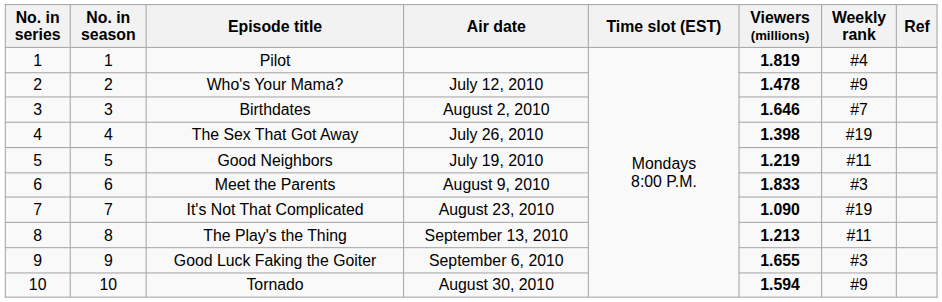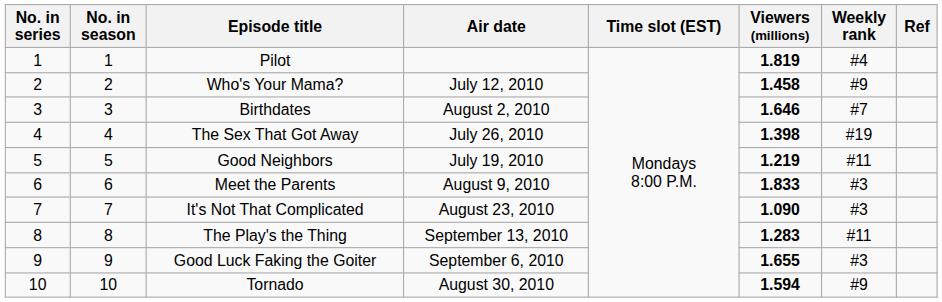 <table class="wikitable" style="font-size:90%; text-align:center; width: 96%; margin-left: auto; margin-right: auto;">
 <tr>
 <th>No. in<br>series</th>
 <th>No. in<br>season</th>
 <th>Episode title</th>
 <th>Air date</th>
 <th>Time slot (EST)</th>
 <th>Viewers<br><small>(millions)</small></th>
 <th>Weekly<br>rank</th>
 <th>Ref</th>
 </tr>
 <tr>
 <td style="text-align:center">1</td>
 <td style="text-align:center">1</td>
 <td>Pilot</td>
 <td></td>
 <td style="text-align:center" rowspan=10>Mondays<br>8:00 P.M.</td>
 <td><strong>1.819</strong></td>
 <td>#4</td>
 <td></td>
 </tr>
 <tr>
 <td>2</td>
 <td>2</td>
 <td>Who's Your Mama?</td>
 <td>July 12, 2010</td>
-<td><strong>1.478</strong></td>
+<td><strong>1.458</strong></td>
 <td>#9</td>
 <td></td>
 </tr>
 <tr>
 <td>3</td>
 <td>3</td>
 <td>Birthdates</td>
 <td>August 2, 2010</td>
 <td><strong>1.646</strong></td>
 <td>#7</td>
 <td></td>
 </tr>
 <tr>
 <td>4</td>
 <td>4</td>
 <td>The Sex That Got Away</td>
 <td>July 26, 2010</td>
 <td><strong>1.398</strong></td>
 <td>#19</td>
 <td></td>
 </tr>
 <tr>
 <td>5</td>
 <td>5</td>
 <td>Good Neighbors</td>
 <td>July 19, 2010</td>
 <td><strong>1.219</strong></td>
 <td>#11</td>
 <td></td>
 </tr>
 <tr>
 <td>6</td>
 <td>6</td>
 <td>Meet the Parents</td>
 <td>August 9, 2010</td>
 <td><strong>1.833</strong></td>
 <td>#3</td>
 <td></td>
 </tr>
 <tr>
 <td>7</td>
 <td>7</td>
 <td>It's Not That Complicated</td>
 <td>August 23, 2010</td>
 <td><strong>1.090</strong></td>
-<td>#19</td>
+<td>#3</td>
 <td></td>
 </tr>
 <tr>
 <td>8</td>
 <td>8</td>
 <td>The Play's the Thing</td>
 <td>September 13, 2010</td>
-<td><strong>1.213</strong></td>
+<td><strong>1.283</strong></td>
 <td>#11</td>
 <td></td>
 </tr>
 <tr>
 <td>9</td>
 <td>9</td>
 <td>Good Luck Faking the Goiter</td>
 <td>September 6, 2010</td>
 <td><strong>1.655</strong></td>
 <td>#3</td>
 <td></td>
 </tr>
 <tr>
 <td>10</td>
 <td>10</td>
 <td>Tornado</td>
 <td>August 30, 2010</td>
 <td><strong>1.594</strong></td>
 <td>#9</td>
 <td></td>
 </tr>
 </table>
